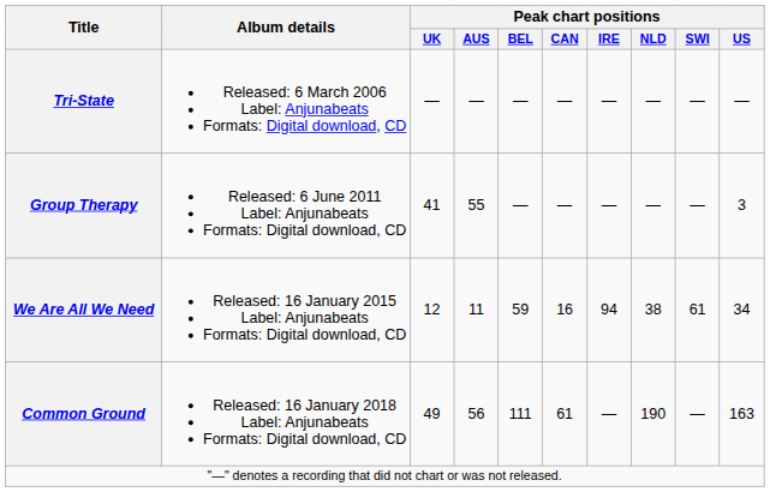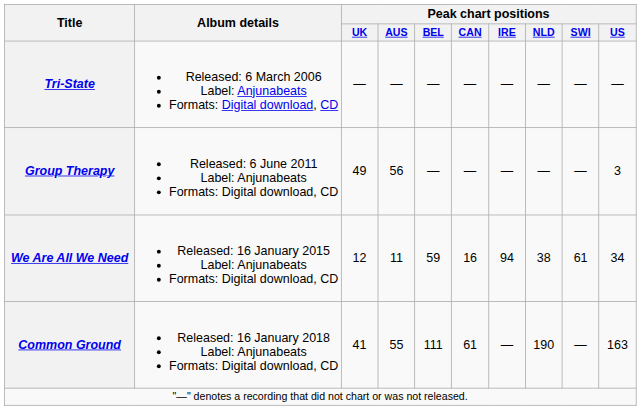 <table class="wikitable plainrowheaders" style="text-align:center;">
 <tr>
 <th rowspan="2" style="width:10em;">Title</th>
 <th rowspan="2">Album details</th>
 <th colspan="8">Peak chart positions</th>
 </tr>
 <tr>
 <th scope="col" style="width:3em;font-size:85%;"><a href='#'>UK</a><br></th>
 <th scope="col" style="width:3em;font-size:85%;"><a href='#'>AUS</a><br></th>
 <th scope="col" style="width:3em;font-size:85%;"><a href='#'>BEL</a><br></th>
 <th scope="col" style="width:3em;font-size:85%;"><a href='#'>CAN</a><br></th>
 <th scope="col" style="width:3em;font-size:85%;"><a href='#'>IRE</a></th>
 <th scope="col" style="width:3em;font-size:85%;"><a href='#'>NLD</a></th>
 <th scope="col" style="width:3em;font-size:85%;"><a href='#'>SWI</a></th>
 <th scope="col" style="width:3em;font-size:85%;"><a href='#'>US</a><br></th>
 </tr>
 <tr>
 <th scope="row"><em><a href='#'>Tri-State</a></em></th>
 <td><br><ul><li>Released: 6 March 2006</li><li>Label: <a href='#'>Anjunabeats</a></li><li>Formats: <a href='#'>Digital download</a>, <a href='#'>CD</a></li></ul></td>
 <td style="text-align:center;">—</td>
 <td style="text-align:center;">—</td>
 <td style="text-align:center;">—</td>
 <td style="text-align:center;">—</td>
 <td style="text-align:center;">—</td>
 <td style="text-align:center;">—</td>
 <td style="text-align:center;">—</td>
 <td style="text-align:center;">—</td>
 </tr>
 <tr>
 <th scope="row"><em><a href='#'>Group Therapy</a></em></th>
 <td><br><ul><li>Released: 6 June 2011</li><li>Label: Anjunabeats</li><li>Formats: Digital download, CD</li></ul></td>
-<td style="text-align:center;">41</td>
-<td style="text-align:center;">55</td>
+<td style="text-align:center;">49</td>
+<td style="text-align:center;">56</td>
 <td style="text-align:center;">—</td>
 <td style="text-align:center;">—</td>
 <td style="text-align:center;">—</td>
 <td style="text-align:center;">—</td>
 <td style="text-align:center;">—</td>
 <td style="text-align:center;">3</td>
 </tr>
 <tr>
 <th scope="row"><em><a href='#'>We Are All We Need</a></em></th>
 <td><br><ul><li>Released: 16 January 2015</li><li>Label: Anjunabeats</li><li>Formats: Digital download, CD</li></ul></td>
 <td style="text-align:center;">12</td>
 <td style="text-align:center;">11</td>
 <td style="text-align:center;">59</td>
 <td style="text-align:center;">16</td>
 <td style="text-align:center;">94</td>
 <td style="text-align:center;">38</td>
 <td style="text-align:center;">61</td>
 <td style="text-align:center;">34</td>
 </tr>
 <tr>
 <th scope="row"><em><a href='#'>Common Ground</a></em></th>
 <td><br><ul><li>Released: 16 January 2018</li><li>Label: Anjunabeats</li><li>Formats: Digital download, CD</li></ul></td>
-<td style="text-align:center;">49</td>
-<td style="text-align:center;">56</td>
+<td style="text-align:center;">41</td>
+<td style="text-align:center;">55</td>
 <td style="text-align:center;">111</td>
 <td style="text-align:center;">61</td>
 <td style="text-align:center;">—</td>
 <td style="text-align:center;">190</td>
 <td style="text-align:center;">—</td>
 <td style="text-align:center;">163</td>
 </tr>
 <tr>
 <td colspan="10" style="font-size:85%">"—" denotes a recording that did not chart or was not released.</td>
 </tr>
 </table>
